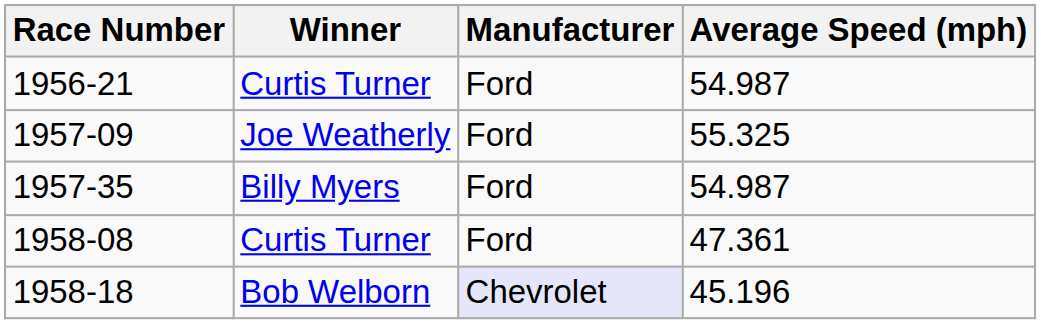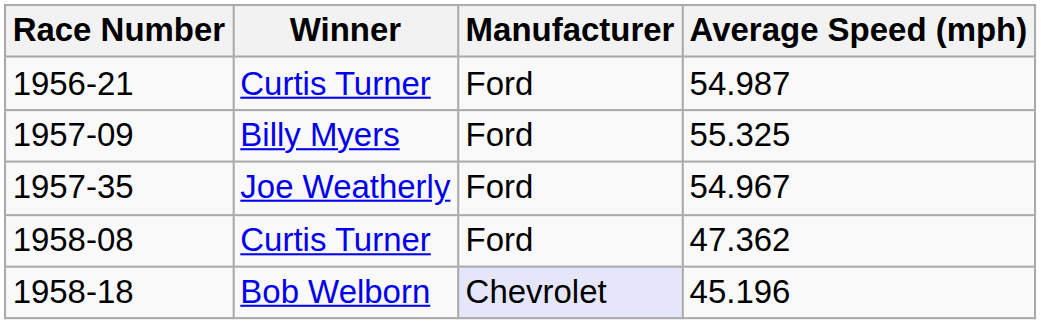 <table class="wikitable">
 <tr>
 <th>Race Number</th>
 <th>Winner</th>
 <th>Manufacturer</th>
 <th>Average Speed (mph)</th>
 </tr>
 <tr>
 <td>1956-21</td>
 <td><a href='#'>Curtis Turner</a></td>
 <td>Ford</td>
 <td>54.987</td>
 </tr>
 <tr>
 <td>1957-09</td>
-<td><a href='#'>Joe Weatherly</a></td>
+<td><a href='#'>Billy Myers</a></td>
 <td>Ford</td>
 <td>55.325</td>
 </tr>
 <tr>
 <td>1957-35</td>
-<td><a href='#'>Billy Myers</a></td>
+<td><a href='#'>Joe Weatherly</a></td>
 <td>Ford</td>
-<td>54.987</td>
+<td>54.967</td>
 </tr>
 <tr>
 <td>1958-08</td>
 <td><a href='#'>Curtis Turner</a></td>
 <td>Ford</td>
-<td>47.361</td>
+<td>47.362</td>
 </tr>
 <tr>
 <td>1958-18</td>
 <td><a href='#'>Bob Welborn</a></td>
 <td style="background: lavender;">Chevrolet</td>
 <td>45.196</td>
 </tr>
 </table>
